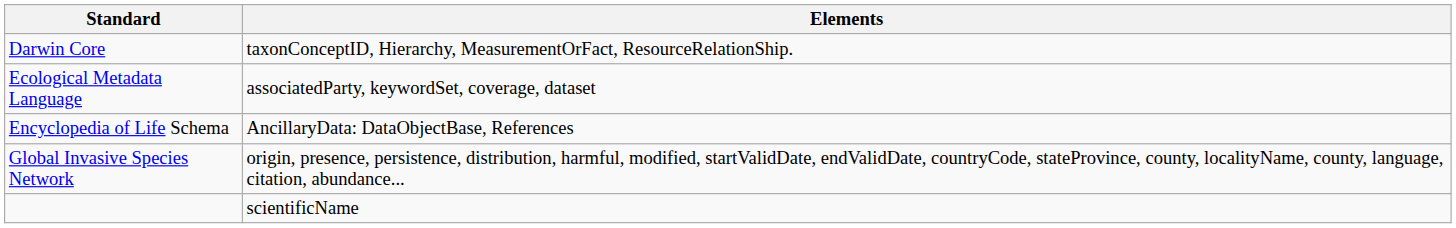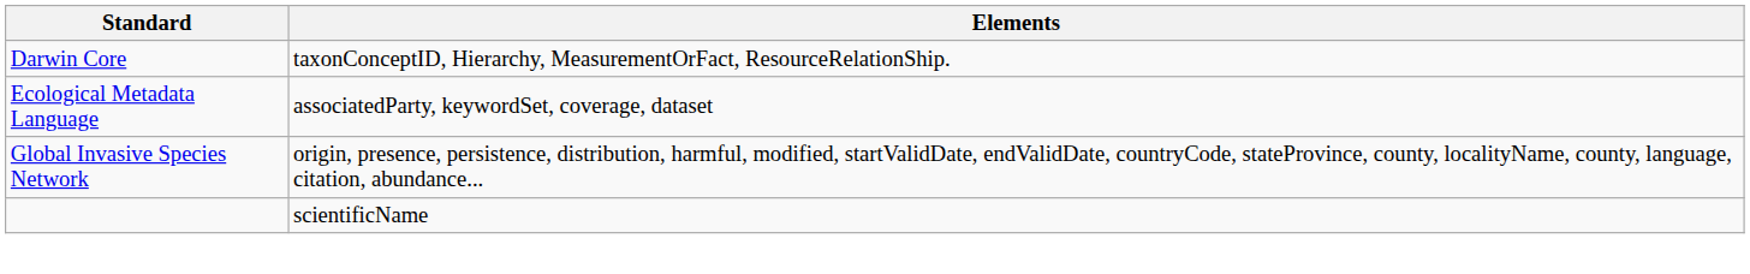 <table class="wikitable">
 <tr>
 <th>Standard</th>
 <th>Elements</th>
 </tr>
 <tr>
 <td><a href='#'>Darwin Core</a></td>
 <td>taxonConceptID, Hierarchy, MeasurementOrFact, ResourceRelationShip.</td>
 </tr>
 <tr>
 <td><a href='#'>Ecological Metadata Language</a></td>
 <td>associatedParty, keywordSet, coverage, dataset</td>
 </tr>
 <tr>
-<td><a href='#'>Encyclopedia of Life</a> Schema</td>
-<td>AncillaryData: DataObjectBase, References</td>
-</tr>
-<tr>
 <td><a href='#'>Global Invasive Species Network</a></td>
 <td>origin, presence, persistence, distribution, harmful, modified, startValidDate, endValidDate, countryCode, stateProvince, county, localityName, county, language, citation, abundance...</td>
 </tr>
 <tr>
 <td></td>
 <td>scientificName</td>
 </tr>
 </table>
